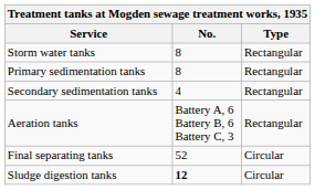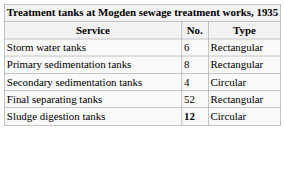 <table class="wikitable">
 <tr>
 <th colspan="3">Treatment tanks at Mogden sewage treatment works, 1935</th>
 </tr>
 <tr>
 <th>Service</th>
 <th>No.</th>
 <th>Type</th>
 </tr>
 <tr>
 <td>Storm water tanks</td>
-<td>8</td>
+<td>6</td>
 <td>Rectangular</td>
 </tr>
 <tr>
 <td>Primary sedimentation tanks</td>
 <td>8</td>
 <td>Rectangular</td>
 </tr>
 <tr>
 <td>Secondary sedimentation tanks</td>
 <td>4</td>
-<td>Rectangular</td>
-</tr>
-<tr>
-<td>Aeration tanks</td>
-<td>Battery A, 6<br>Battery B, 6<br>Battery C, 3</td>
-<td>Rectangular</td>
+<td>Circular</td>
 </tr>
 <tr>
 <td>Final separating tanks</td>
 <td>52</td>
-<td>Circular</td>
+<td>Rectangular</td>
 </tr>
 <tr>
 <td>Sludge digestion tanks</td>
 <td><strong>12</strong></td>
 <td>Circular</td>
 </tr>
 </table>
